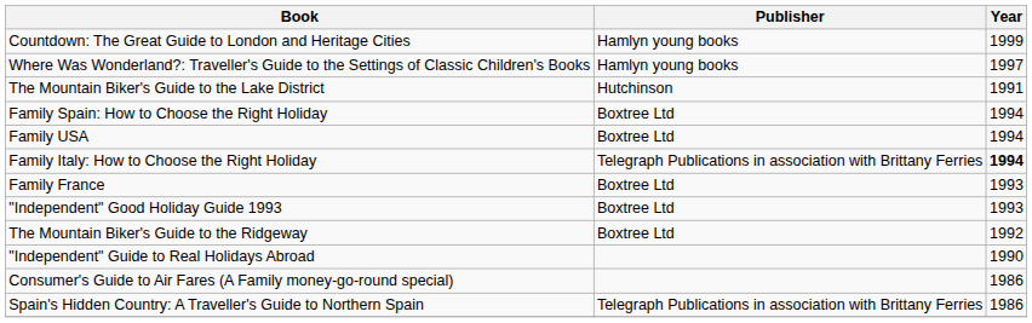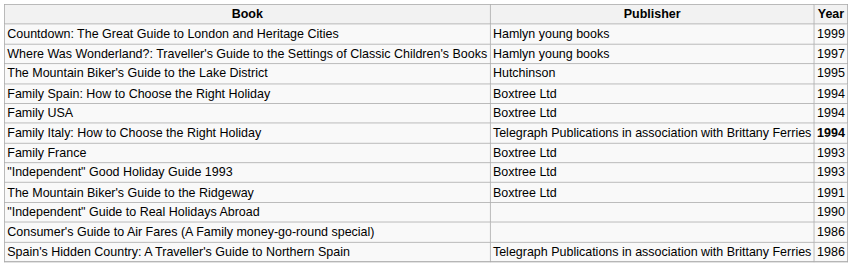 <table class=wikitable>
 <tr>
 <th>Book</th>
 <th>Publisher</th>
 <th>Year</th>
 </tr>
 <tr>
 <td>Countdown: The Great Guide to London and Heritage Cities</td>
 <td>Hamlyn young books</td>
 <td>1999</td>
 </tr>
 <tr>
 <td>Where Was Wonderland?: Traveller's Guide to the Settings of Classic Children's Books</td>
 <td>Hamlyn young books</td>
 <td>1997</td>
 </tr>
 <tr>
 <td>The Mountain Biker's Guide to the Lake District</td>
 <td>Hutchinson</td>
-<td>1991</td>
+<td>1995</td>
 </tr>
 <tr>
 <td>Family Spain: How to Choose the Right Holiday</td>
 <td>Boxtree Ltd</td>
 <td>1994</td>
 </tr>
 <tr>
 <td>Family USA</td>
 <td>Boxtree Ltd</td>
 <td>1994</td>
 </tr>
 <tr>
 <td>Family Italy: How to Choose the Right Holiday</td>
 <td>Telegraph Publications in association with Brittany Ferries</td>
 <td><strong>1994</strong></td>
 </tr>
 <tr>
 <td>Family France</td>
 <td>Boxtree Ltd</td>
 <td>1993</td>
 </tr>
 <tr>
 <td>"Independent" Good Holiday Guide 1993</td>
 <td>Boxtree Ltd</td>
 <td>1993</td>
 </tr>
 <tr>
 <td>The Mountain Biker's Guide to the Ridgeway</td>
 <td>Boxtree Ltd</td>
-<td>1992</td>
+<td>1991</td>
 </tr>
 <tr>
 <td>"Independent" Guide to Real Holidays Abroad</td>
 <td></td>
 <td>1990</td>
 </tr>
 <tr>
 <td>Consumer's Guide to Air Fares (A Family money-go-round special)</td>
 <td></td>
 <td>1986</td>
 </tr>
 <tr>
 <td>Spain's Hidden Country: A Traveller's Guide to Northern Spain</td>
 <td>Telegraph Publications in association with Brittany Ferries</td>
 <td>1986</td>
 </tr>
 <tr>
 </tr>
 </table>
